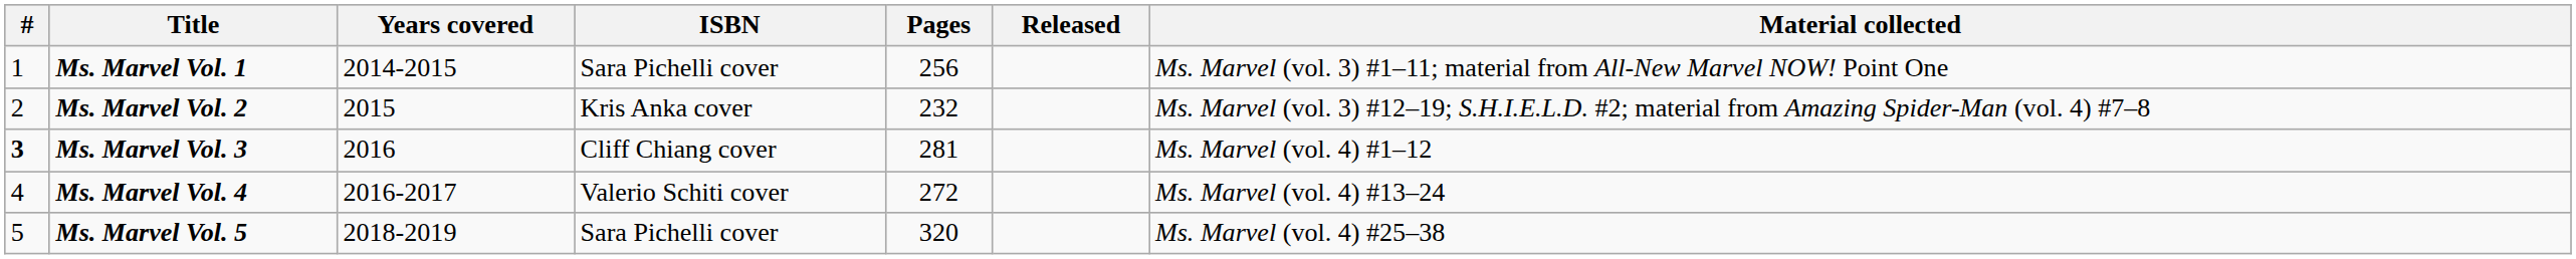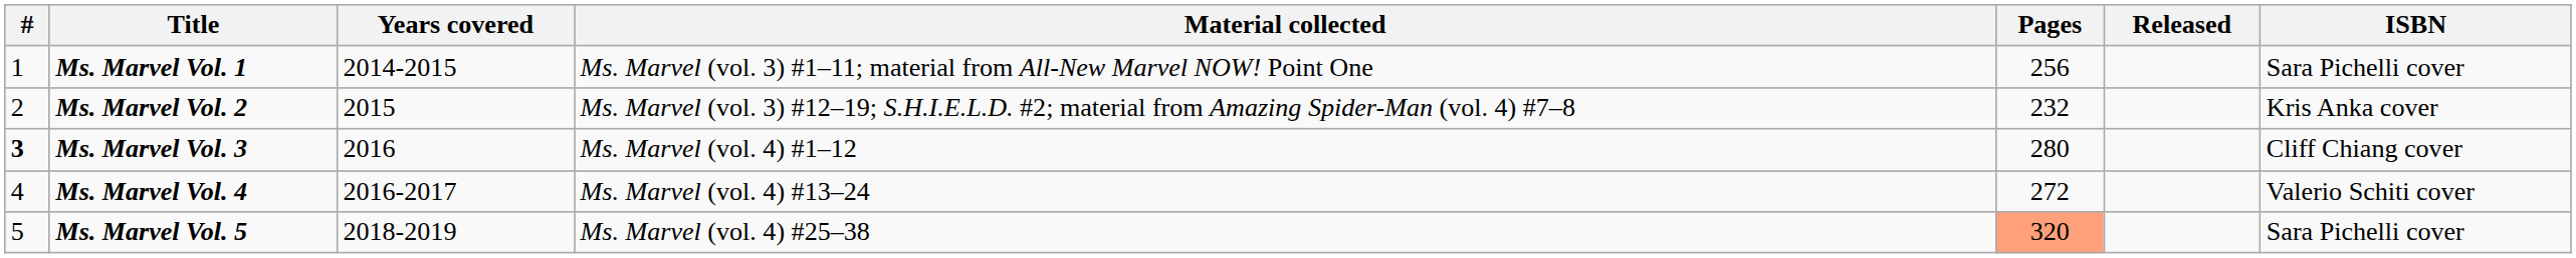 <table class="wikitable sortable" width=99%>
 <tr>
 <th class="unsortable" width=20px>#</th>
 <th>Title</th>
 <th>Years covered</th>
-<th class="unsortable">ISBN</th>
+<th class="unsortable">Material collected</th>
 <th>Pages</th>
 <th>Released</th>
-<th class="unsortable">Material collected</th>
+<th class="unsortable">ISBN</th>
 </tr>
 <tr>
 <td>1</td>
 <td><strong><em>Ms. Marvel Vol. 1</em></strong></td>
 <td>2014-2015</td>
-<td>Sara Pichelli cover </td>
+<td><em>Ms. Marvel</em> (vol. 3) #1–11; material from <em>All-New Marvel NOW!</em> Point One</td>
 <td style="text-align: center;">256</td>
 <td></td>
-<td><em>Ms. Marvel</em> (vol. 3) #1–11; material from <em>All-New Marvel NOW!</em> Point One</td>
+<td>Sara Pichelli cover </td>
 </tr>
 <tr>
 <td>2</td>
 <td><strong><em>Ms. Marvel Vol. 2</em></strong></td>
 <td>2015</td>
-<td>Kris Anka cover </td>
+<td><em>Ms. Marvel</em> (vol. 3) #12–19; <em>S.H.I.E.L.D.</em> #2; material from <em>Amazing Spider-Man</em> (vol. 4) #7–8</td>
 <td style="text-align: center;">232</td>
 <td></td>
-<td><em>Ms. Marvel</em> (vol. 3) #12–19; <em>S.H.I.E.L.D.</em> #2; material from <em>Amazing Spider-Man</em> (vol. 4) #7–8</td>
+<td>Kris Anka cover </td>
 </tr>
 <tr>
 <td><strong>3</strong></td>
 <td><strong><em>Ms. Marvel Vol. 3</em></strong></td>
 <td>2016</td>
+<td><em>Ms. Marvel</em> (vol. 4) #1–12</td>
+<td style="text-align: center;">280</td>
+<td></td>
 <td>Cliff Chiang cover </td>
-<td style="text-align: center;">281</td>
-<td></td>
-<td><em>Ms. Marvel</em> (vol. 4) #1–12</td>
 </tr>
 <tr>
 <td>4</td>
 <td><strong><em>Ms. Marvel Vol. 4</em></strong></td>
 <td>2016-2017</td>
-<td>Valerio Schiti cover </td>
+<td><em>Ms. Marvel</em> (vol. 4) #13–24</td>
 <td style="text-align: center;">272</td>
 <td></td>
-<td><em>Ms. Marvel</em> (vol. 4) #13–24</td>
+<td>Valerio Schiti cover </td>
 </tr>
 <tr>
 <td>5</td>
 <td><strong><em>Ms. Marvel Vol. 5</em></strong></td>
 <td>2018-2019</td>
+<td><em>Ms. Marvel</em> (vol. 4) #25–38</td>
+<td style="background: lightsalmon; text-align: center;">320</td>
+<td></td>
 <td>Sara Pichelli cover </td>
-<td style="text-align: center;">320</td>
-<td></td>
-<td><em>Ms. Marvel</em> (vol. 4) #25–38</td>
 </tr>
 </table>
